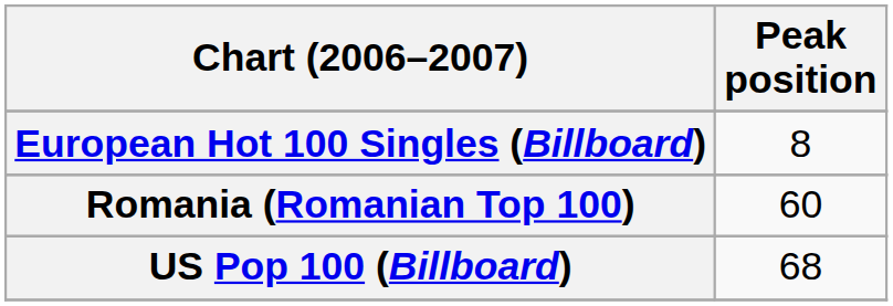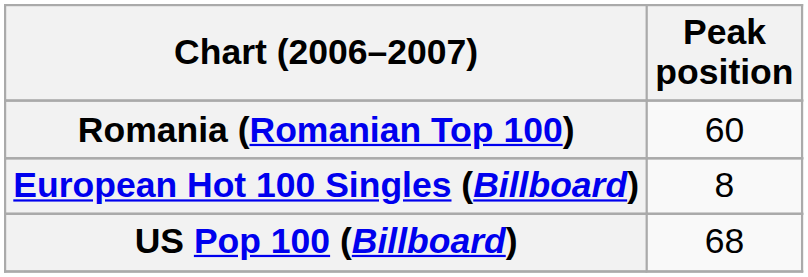 <table class="wikitable sortable plainrowheaders" style="text-align:center">
 <tr>
 <th scope="col">Chart (2006–2007)</th>
 <th scope="col">Peak<br>position</th>
+</tr>
+<tr>
+</tr>
+<tr>
+</tr>
+<tr>
+</tr>
+<tr>
+</tr>
+<tr>
+</tr>
+<tr>
+</tr>
+<tr>
+</tr>
+<tr>
+</tr>
+<tr>
+<th scope="row">Romania (<a href='#'>Romanian Top 100</a>)</th>
+<td>60</td>
 </tr>
 <tr>
 </tr>
 <tr>
 </tr>
 <tr>
 </tr>
 <tr>
 </tr>
 <tr>
 </tr>
 <tr>
 </tr>
 <tr>
 </tr>
 <tr>
 </tr>
 <tr>
 <th scope="row"><a href='#'>European Hot 100 Singles</a> (<em><a href='#'>Billboard</a></em>)</th>
 <td>8</td>
 </tr>
 <tr>
 </tr>
 <tr>
 </tr>
 <tr>
 </tr>
 <tr>
 </tr>
 <tr>
 </tr>
 <tr>
 </tr>
 <tr>
 </tr>
 <tr>
 </tr>
 <tr>
-<th scope="row">Romania (<a href='#'>Romanian Top 100</a>)</th>
-<td>60</td>
-</tr>
-<tr>
-</tr>
-<tr>
-</tr>
-<tr>
-</tr>
-<tr>
-</tr>
-<tr>
-</tr>
-<tr>
-</tr>
-<tr>
-</tr>
-<tr>
-</tr>
-<tr>
 <th scope="row">US <a href='#'>Pop 100</a> (<em><a href='#'>Billboard</a></em>)</th>
 <td>68</td>
 </tr>
 <tr>
 </tr>
 </table>
